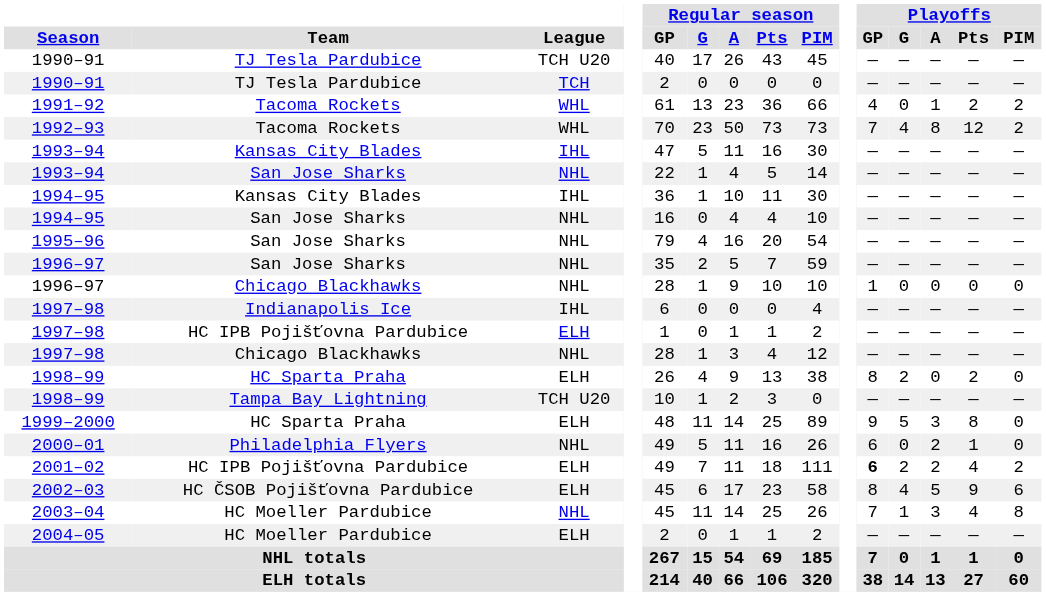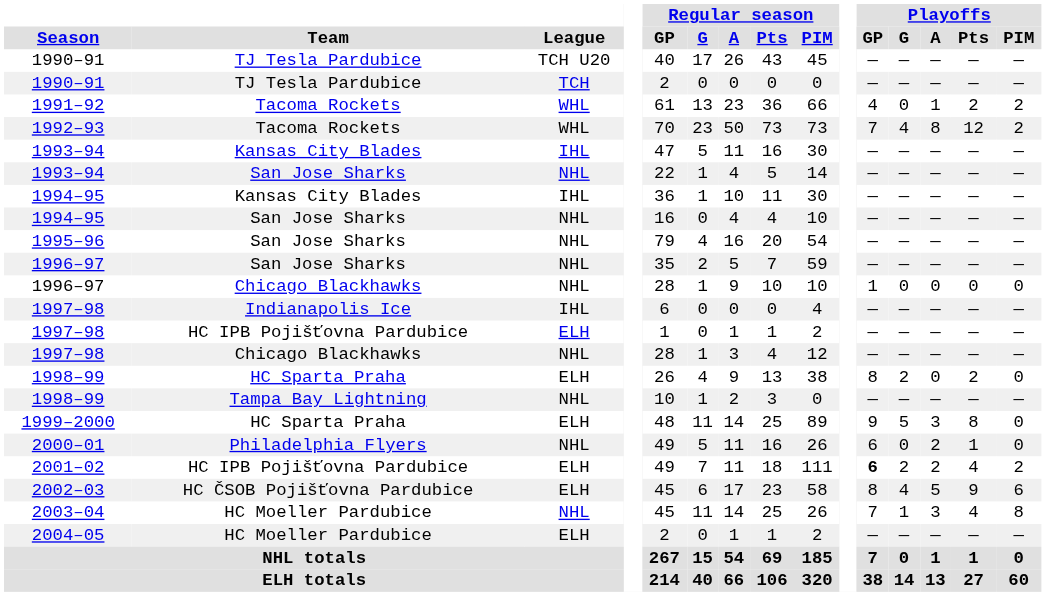 <table border="0" cellpadding="1" cellspacing="0" style="text-align:center; width:60em">
 <tr bgcolor="#e0e0e0">
 <th colspan="3" bgcolor="#ffffff"> </th>
 <th rowspan="99" bgcolor="#ffffff"> </th>
 <th colspan="5"><a href='#'>Regular season</a></th>
 <th rowspan="99" bgcolor="#ffffff"> </th>
 <th colspan="5"><a href='#'>Playoffs</a></th>
 </tr>
 <tr bgcolor="#e0e0e0">
 <th><a href='#'>Season</a></th>
 <th>Team</th>
 <th>League</th>
 <th>GP</th>
 <th><a href='#'>G</a></th>
 <th><a href='#'>A</a></th>
 <th><a href='#'>Pts</a></th>
 <th><a href='#'>PIM</a></th>
 <th>GP</th>
 <th>G</th>
 <th>A</th>
 <th>Pts</th>
 <th>PIM</th>
 </tr>
 <tr>
 <td>1990–91</td>
 <td><a href='#'>TJ Tesla Pardubice</a></td>
 <td>TCH U20</td>
 <td>40</td>
 <td>17</td>
 <td>26</td>
 <td>43</td>
 <td>45</td>
 <td>—</td>
 <td>—</td>
 <td>—</td>
 <td>—</td>
 <td>—</td>
 </tr>
 <tr bgcolor="#f0f0f0">
 <td><a href='#'>1990–91</a></td>
 <td>TJ Tesla Pardubice</td>
 <td><a href='#'>TCH</a></td>
 <td>2</td>
 <td>0</td>
 <td>0</td>
 <td>0</td>
 <td>0</td>
 <td>—</td>
 <td>—</td>
 <td>—</td>
 <td>—</td>
 <td>—</td>
 </tr>
 <tr>
 <td><a href='#'>1991–92</a></td>
 <td><a href='#'>Tacoma Rockets</a></td>
 <td><a href='#'>WHL</a></td>
 <td>61</td>
 <td>13</td>
 <td>23</td>
 <td>36</td>
 <td>66</td>
 <td>4</td>
 <td>0</td>
 <td>1</td>
 <td>2</td>
 <td>2</td>
 </tr>
 <tr bgcolor="#f0f0f0">
 <td><a href='#'>1992–93</a></td>
 <td>Tacoma Rockets</td>
 <td>WHL</td>
 <td>70</td>
 <td>23</td>
 <td>50</td>
 <td>73</td>
 <td>73</td>
 <td>7</td>
 <td>4</td>
 <td>8</td>
 <td>12</td>
 <td>2</td>
 </tr>
 <tr>
 <td><a href='#'>1993–94</a></td>
 <td><a href='#'>Kansas City Blades</a></td>
 <td><a href='#'>IHL</a></td>
 <td>47</td>
 <td>5</td>
 <td>11</td>
 <td>16</td>
 <td>30</td>
 <td>—</td>
 <td>—</td>
 <td>—</td>
 <td>—</td>
 <td>—</td>
 </tr>
 <tr bgcolor="#f0f0f0">
 <td><a href='#'>1993–94</a></td>
 <td><a href='#'>San Jose Sharks</a></td>
 <td><a href='#'>NHL</a></td>
 <td>22</td>
 <td>1</td>
 <td>4</td>
 <td>5</td>
 <td>14</td>
 <td>—</td>
 <td>—</td>
 <td>—</td>
 <td>—</td>
 <td>—</td>
 </tr>
 <tr>
 <td><a href='#'>1994–95</a></td>
 <td>Kansas City Blades</td>
 <td>IHL</td>
 <td>36</td>
 <td>1</td>
 <td>10</td>
 <td>11</td>
 <td>30</td>
 <td>—</td>
 <td>—</td>
 <td>—</td>
 <td>—</td>
 <td>—</td>
 </tr>
 <tr bgcolor="#f0f0f0">
 <td><a href='#'>1994–95</a></td>
 <td>San Jose Sharks</td>
 <td>NHL</td>
 <td>16</td>
 <td>0</td>
 <td>4</td>
 <td>4</td>
 <td>10</td>
 <td>—</td>
 <td>—</td>
 <td>—</td>
 <td>—</td>
 <td>—</td>
 </tr>
 <tr>
 <td><a href='#'>1995–96</a></td>
 <td>San Jose Sharks</td>
 <td>NHL</td>
 <td>79</td>
 <td>4</td>
 <td>16</td>
 <td>20</td>
 <td>54</td>
 <td>—</td>
 <td>—</td>
 <td>—</td>
 <td>—</td>
 <td>—</td>
 </tr>
 <tr bgcolor="#f0f0f0">
 <td><a href='#'>1996–97</a></td>
 <td>San Jose Sharks</td>
 <td>NHL</td>
 <td>35</td>
 <td>2</td>
 <td>5</td>
 <td>7</td>
 <td>59</td>
 <td>—</td>
 <td>—</td>
 <td>—</td>
 <td>—</td>
 <td>—</td>
 </tr>
 <tr>
 <td>1996–97</td>
 <td><a href='#'>Chicago Blackhawks</a></td>
 <td>NHL</td>
 <td>28</td>
 <td>1</td>
 <td>9</td>
 <td>10</td>
 <td>10</td>
 <td>1</td>
 <td>0</td>
 <td>0</td>
 <td>0</td>
 <td>0</td>
 </tr>
 <tr bgcolor="#f0f0f0">
 <td><a href='#'>1997–98</a></td>
 <td><a href='#'>Indianapolis Ice</a></td>
 <td>IHL</td>
 <td>6</td>
 <td>0</td>
 <td>0</td>
 <td>0</td>
 <td>4</td>
 <td>—</td>
 <td>—</td>
 <td>—</td>
 <td>—</td>
 <td>—</td>
 </tr>
 <tr>
 <td><a href='#'>1997–98</a></td>
 <td>HC IPB Pojišťovna Pardubice</td>
 <td><a href='#'>ELH</a></td>
 <td>1</td>
 <td>0</td>
 <td>1</td>
 <td>1</td>
 <td>2</td>
 <td>—</td>
 <td>—</td>
 <td>—</td>
 <td>—</td>
 <td>—</td>
 </tr>
 <tr bgcolor="#f0f0f0">
 <td><a href='#'>1997–98</a></td>
 <td>Chicago Blackhawks</td>
 <td>NHL</td>
 <td>28</td>
 <td>1</td>
 <td>3</td>
 <td>4</td>
 <td>12</td>
 <td>—</td>
 <td>—</td>
 <td>—</td>
 <td>—</td>
 <td>—</td>
 </tr>
 <tr>
 <td><a href='#'>1998–99</a></td>
 <td><a href='#'>HC Sparta Praha</a></td>
 <td>ELH</td>
 <td>26</td>
 <td>4</td>
 <td>9</td>
 <td>13</td>
 <td>38</td>
 <td>8</td>
 <td>2</td>
 <td>0</td>
 <td>2</td>
 <td>0</td>
 </tr>
 <tr bgcolor="#f0f0f0">
 <td><a href='#'>1998–99</a></td>
 <td><a href='#'>Tampa Bay Lightning</a></td>
-<td>TCH U20</td>
+<td>NHL</td>
 <td>10</td>
 <td>1</td>
 <td>2</td>
 <td>3</td>
 <td>0</td>
 <td>—</td>
 <td>—</td>
 <td>—</td>
 <td>—</td>
 <td>—</td>
 </tr>
 <tr>
 <td><a href='#'>1999–2000</a></td>
 <td>HC Sparta Praha</td>
 <td>ELH</td>
 <td>48</td>
 <td>11</td>
 <td>14</td>
 <td>25</td>
 <td>89</td>
 <td>9</td>
 <td>5</td>
 <td>3</td>
 <td>8</td>
 <td>0</td>
 </tr>
 <tr bgcolor="#f0f0f0">
 <td><a href='#'>2000–01</a></td>
 <td><a href='#'>Philadelphia Flyers</a></td>
 <td>NHL</td>
 <td>49</td>
 <td>5</td>
 <td>11</td>
 <td>16</td>
 <td>26</td>
 <td>6</td>
 <td>0</td>
 <td>2</td>
 <td>1</td>
 <td>0</td>
 </tr>
 <tr>
 <td><a href='#'>2001–02</a></td>
 <td>HC IPB Pojišťovna Pardubice</td>
 <td>ELH</td>
 <td>49</td>
 <td>7</td>
 <td>11</td>
 <td>18</td>
 <td>111</td>
 <td><strong>6</strong></td>
 <td>2</td>
 <td>2</td>
 <td>4</td>
 <td>2</td>
 </tr>
 <tr bgcolor="#f0f0f0">
 <td><a href='#'>2002–03</a></td>
 <td>HC ČSOB Pojišťovna Pardubice</td>
 <td>ELH</td>
 <td>45</td>
 <td>6</td>
 <td>17</td>
 <td>23</td>
 <td>58</td>
 <td>8</td>
 <td>4</td>
 <td>5</td>
 <td>9</td>
 <td>6</td>
 </tr>
 <tr>
 <td><a href='#'>2003–04</a></td>
 <td>HC Moeller Pardubice</td>
 <td><a href='#'>NHL</a></td>
 <td>45</td>
 <td>11</td>
 <td>14</td>
 <td>25</td>
 <td>26</td>
 <td>7</td>
 <td>1</td>
 <td>3</td>
 <td>4</td>
 <td>8</td>
 </tr>
 <tr bgcolor="#f0f0f0">
 <td><a href='#'>2004–05</a></td>
 <td>HC Moeller Pardubice</td>
 <td>ELH</td>
 <td>2</td>
 <td>0</td>
 <td>1</td>
 <td>1</td>
 <td>2</td>
 <td>—</td>
 <td>—</td>
 <td>—</td>
 <td>—</td>
 <td>—</td>
 </tr>
 <tr bgcolor="#e0e0e0">
 <th colspan="3">NHL totals</th>
 <th>267</th>
 <th>15</th>
 <th>54</th>
 <th>69</th>
 <th>185</th>
 <th>7</th>
 <th>0</th>
 <th>1</th>
 <th>1</th>
 <th>0</th>
 </tr>
 <tr bgcolor="#e0e0e0">
 <th colspan="3">ELH totals</th>
 <th>214</th>
 <th>40</th>
 <th>66</th>
 <th>106</th>
 <th>320</th>
 <th>38</th>
 <th>14</th>
 <th>13</th>
 <th>27</th>
 <th>60</th>
 </tr>
 </table>
